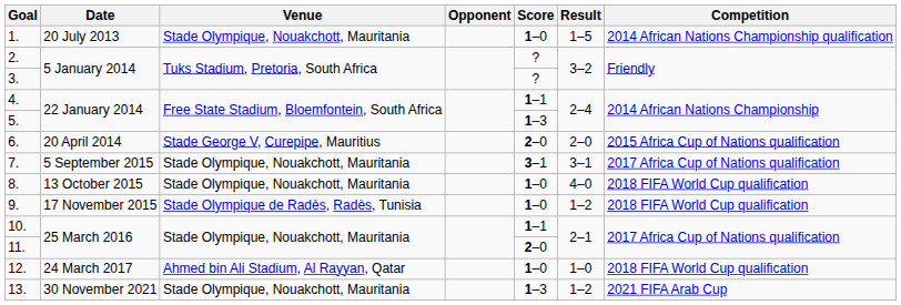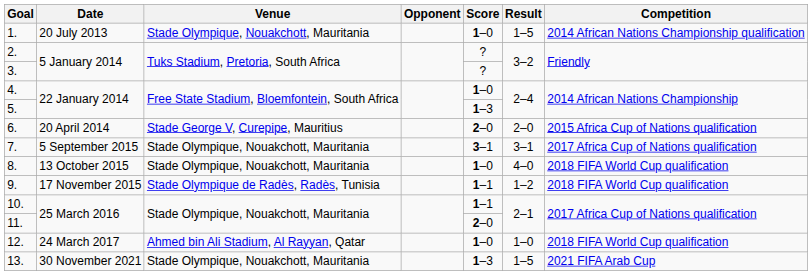 <table class="wikitable plainrowheaders sortable">
 <tr>
 <th>Goal</th>
 <th>Date</th>
 <th>Venue</th>
 <th>Opponent</th>
 <th>Score</th>
 <th>Result</th>
 <th>Competition</th>
 </tr>
 <tr>
 <td>1.</td>
 <td>20 July 2013</td>
 <td><a href='#'>Stade Olympique</a>, <a href='#'>Nouakchott</a>, Mauritania</td>
 <td></td>
 <td align=center><strong>1</strong>–0</td>
 <td align=center>1–5</td>
 <td><a href='#'>2014 African Nations Championship qualification</a></td>
 </tr>
 <tr>
 <td>2.</td>
 <td rowspan="2">5 January 2014</td>
 <td rowspan="2"><a href='#'>Tuks Stadium</a>, <a href='#'>Pretoria</a>, South Africa</td>
 <td rowspan="2"></td>
 <td align=center>?</td>
 <td rowspan="2" style="text-align:center">3–2</td>
 <td rowspan="2"><a href='#'>Friendly</a></td>
 </tr>
 <tr>
 <td>3.</td>
 <td align=center>?</td>
 </tr>
 <tr>
 <td>4.</td>
 <td rowspan="2">22 January 2014</td>
 <td rowspan="2"><a href='#'>Free State Stadium</a>, <a href='#'>Bloemfontein</a>, South Africa</td>
 <td rowspan="2"></td>
-<td align=center><strong>1</strong>–1</td>
+<td align=center><strong>1</strong>–0</td>
 <td rowspan="2" style="text-align:center">2–4</td>
 <td rowspan="2"><a href='#'>2014 African Nations Championship</a></td>
 </tr>
 <tr>
 <td>5.</td>
 <td align=center><strong>1</strong>–3</td>
 </tr>
 <tr>
 <td>6.</td>
 <td>20 April 2014</td>
 <td><a href='#'>Stade George V</a>, <a href='#'>Curepipe</a>, Mauritius</td>
 <td></td>
 <td align=center><strong>2</strong>–0</td>
 <td align=center>2–0</td>
 <td><a href='#'>2015 Africa Cup of Nations qualification</a></td>
 </tr>
 <tr>
 <td>7.</td>
 <td>5 September 2015</td>
 <td>Stade Olympique, Nouakchott, Mauritania</td>
 <td></td>
 <td align=center><strong>3</strong>–1</td>
 <td align=center>3–1</td>
 <td><a href='#'>2017 Africa Cup of Nations qualification</a></td>
 </tr>
 <tr>
 <td>8.</td>
 <td>13 October 2015</td>
 <td>Stade Olympique, Nouakchott, Mauritania</td>
 <td></td>
 <td align=center><strong>1</strong>–0</td>
 <td align=center>4–0</td>
 <td><a href='#'>2018 FIFA World Cup qualification</a></td>
 </tr>
 <tr>
 <td>9.</td>
 <td>17 November 2015</td>
 <td><a href='#'>Stade Olympique de Radès</a>, <a href='#'>Radès</a>, Tunisia</td>
 <td></td>
-<td align=center><strong>1</strong>–0</td>
+<td align=center><strong>1</strong>–1</td>
 <td align=center>1–2</td>
 <td><a href='#'>2018 FIFA World Cup qualification</a></td>
 </tr>
 <tr>
 <td>10.</td>
 <td rowspan="2">25 March 2016</td>
 <td rowspan="2">Stade Olympique, Nouakchott, Mauritania</td>
 <td rowspan="2"></td>
 <td align=center><strong>1</strong>–1</td>
 <td rowspan="2" style="text-align:center">2–1</td>
 <td rowspan="2"><a href='#'>2017 Africa Cup of Nations qualification</a></td>
 </tr>
 <tr>
 <td>11.</td>
 <td align=center><strong>2</strong>–0</td>
 </tr>
 <tr>
 <td>12.</td>
 <td>24 March 2017</td>
 <td><a href='#'>Ahmed bin Ali Stadium</a>, <a href='#'>Al Rayyan</a>, Qatar</td>
 <td></td>
 <td align=center><strong>1</strong>–0</td>
 <td align=center>1–0</td>
 <td><a href='#'>2018 FIFA World Cup qualification</a></td>
 </tr>
 <tr>
 <td>13.</td>
 <td>30 November 2021</td>
 <td>Stade Olympique, Nouakchott, Mauritania</td>
 <td></td>
 <td align=center><strong>1</strong>–3</td>
-<td align=center>1–2</td>
+<td align=center>1–5</td>
 <td><a href='#'>2021 FIFA Arab Cup</a></td>
 </tr>
 </table>
